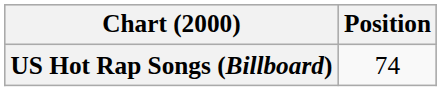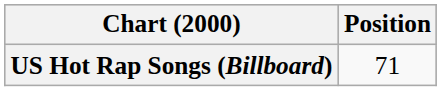 <table class="wikitable sortable plainrowheaders" style="text-align:center">
 <tr>
 <th scope="col">Chart (2000)</th>
 <th scope="col">Position</th>
 </tr>
 <tr>
 <th scope="row">US Hot Rap Songs (<em>Billboard</em>)</th>
-<td>74</td>
+<td>71</td>
 </tr>
 </table>
